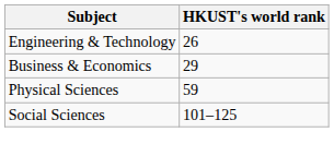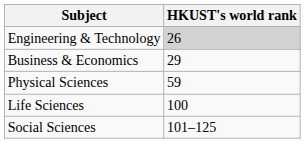 <table class="wikitable sortable">
 <tr>
 <th>Subject</th>
 <th>HKUST's world rank</th>
 </tr>
 <tr>
 <td>Engineering & Technology</td>
-<td>26</td>
+<td style="background: lightgrey;">26</td>
 </tr>
 <tr>
 <td>Business & Economics</td>
 <td>29</td>
 </tr>
 <tr>
 <td>Physical Sciences</td>
 <td>59</td>
 </tr>
 <tr>
+<td>Life Sciences</td>
+<td>100</td>
+</tr>
+<tr>
 <td>Social Sciences</td>
 <td>101–125</td>
 </tr>
 </table>
